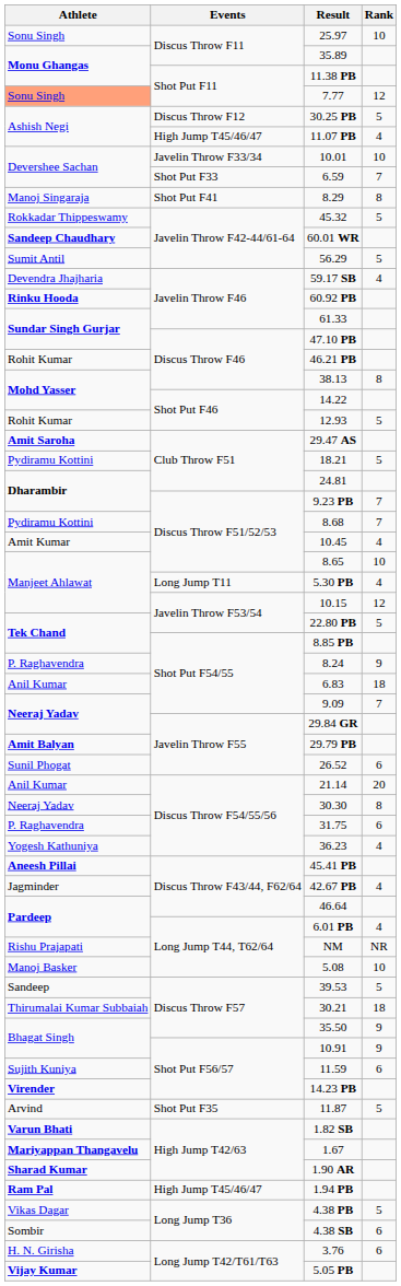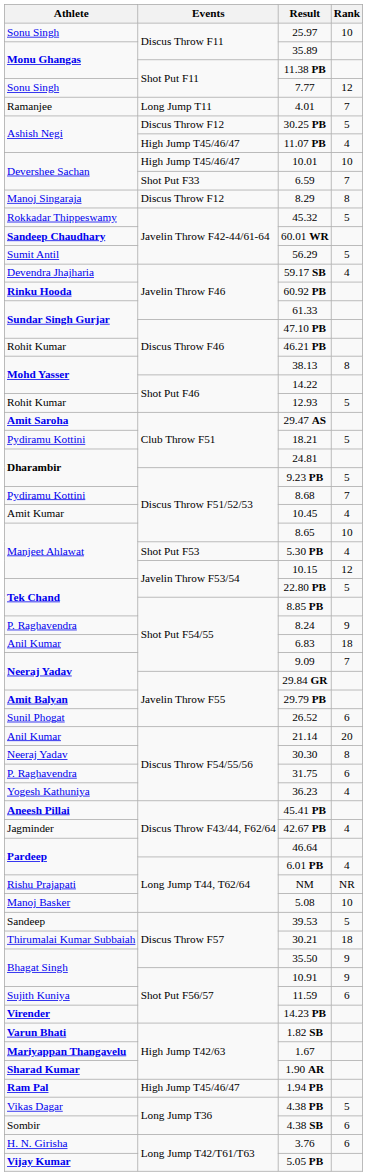 <table class="wikitable" style="text-align:center; font-size:90%">
 <tr>
 <th>Athlete</th>
 <th>Events</th>
 <th>Result</th>
 <th>Rank</th>
 </tr>
 <tr>
 <td align="left"><a href='#'>Sonu Singh</a></td>
 <td align="left" rowspan="2">Discus Throw F11</td>
 <td>25.97</td>
 <td>10</td>
 </tr>
 <tr>
 <td align="left" rowspan=2><strong><a href='#'>Monu Ghangas</a></strong></td>
 <td>35.89</td>
 <td></td>
 </tr>
 <tr>
 <td align="left" rowspan="2">Shot Put F11</td>
 <td>11.38 <strong>PB</strong></td>
 <td></td>
 </tr>
 <tr>
-<td align="left" style="background: lightsalmon;"><a href='#'>Sonu Singh</a></td>
+<td align="left"><a href='#'>Sonu Singh</a></td>
 <td>7.77</td>
 <td>12</td>
+</tr>
+<tr>
+<td align="left">Ramanjee</td>
+<td align="left">Long Jump T11</td>
+<td>4.01</td>
+<td>7</td>
 </tr>
 <tr>
 <td align="left" rowspan=2><a href='#'>Ashish Negi</a></td>
 <td align="left">Discus Throw F12</td>
 <td>30.25 <strong>PB</strong></td>
 <td>5</td>
 </tr>
 <tr>
 <td align="left">High Jump T45/46/47</td>
 <td>11.07 <strong>PB</strong></td>
 <td>4</td>
 </tr>
 <tr>
 <td align="left" rowspan=2><a href='#'>Devershee Sachan</a></td>
-<td align="left">Javelin Throw F33/34</td>
+<td align="left">High Jump T45/46/47</td>
 <td>10.01</td>
 <td>10</td>
 </tr>
 <tr>
 <td align="left">Shot Put F33</td>
 <td>6.59</td>
 <td>7</td>
 </tr>
 <tr>
 <td align="left"><a href='#'>Manoj Singaraja</a></td>
-<td align="left">Shot Put F41</td>
+<td align="left">Discus Throw F12</td>
 <td>8.29</td>
 <td>8</td>
 </tr>
 <tr>
 <td align="left"><a href='#'>Rokkadar Thippeswamy</a></td>
 <td align="left" rowspan="3">Javelin Throw F42-44/61-64</td>
 <td>45.32</td>
 <td>5</td>
 </tr>
 <tr>
 <td align="left"><strong><a href='#'>Sandeep Chaudhary</a></strong></td>
 <td>60.01 <strong>WR</strong></td>
 <td></td>
 </tr>
 <tr>
 <td align="left"><a href='#'>Sumit Antil</a></td>
 <td>56.29</td>
 <td>5</td>
 </tr>
 <tr>
 <td align="left"><a href='#'>Devendra Jhajharia</a></td>
 <td align="left" rowspan="3">Javelin Throw F46</td>
 <td>59.17 <strong>SB</strong></td>
 <td>4</td>
 </tr>
 <tr>
 <td align="left"><strong><a href='#'>Rinku Hooda</a></strong></td>
 <td>60.92 <strong>PB</strong></td>
 <td></td>
 </tr>
 <tr>
 <td align="left" rowspan=2><strong><a href='#'>Sundar Singh Gurjar</a></strong></td>
 <td>61.33</td>
 <td></td>
 </tr>
 <tr>
 <td align="left" rowspan="3">Discus Throw F46</td>
 <td>47.10 <strong>PB</strong></td>
 <td></td>
 </tr>
 <tr>
 <td align="left">Rohit Kumar</td>
 <td>46.21 <strong>PB</strong></td>
 <td></td>
 </tr>
 <tr>
 <td align="left" rowspan=2><strong><a href='#'>Mohd Yasser</a></strong></td>
 <td>38.13</td>
 <td>8</td>
 </tr>
 <tr>
 <td align="left" rowspan="2">Shot Put F46</td>
 <td>14.22</td>
 <td></td>
 </tr>
 <tr>
 <td align="left">Rohit Kumar</td>
 <td>12.93</td>
 <td>5</td>
 </tr>
 <tr>
 <td align="left"><strong><a href='#'>Amit Saroha</a></strong></td>
 <td align="left" rowspan="3">Club Throw F51</td>
 <td>29.47 <strong>AS</strong></td>
 <td></td>
 </tr>
 <tr>
 <td align="left"><a href='#'>Pydiramu Kottini</a></td>
 <td>18.21</td>
 <td>5</td>
 </tr>
 <tr>
 <td align="left" rowspan=2><strong>Dharambir</strong></td>
 <td>24.81</td>
 <td></td>
 </tr>
 <tr>
 <td align="left" rowspan="4">Discus Throw F51/52/53</td>
 <td>9.23 <strong>PB</strong></td>
-<td>7</td>
+<td>5</td>
 </tr>
 <tr>
 <td align="left"><a href='#'>Pydiramu Kottini</a></td>
 <td>8.68</td>
 <td>7</td>
 </tr>
 <tr>
 <td align="left">Amit Kumar</td>
 <td>10.45</td>
 <td>4</td>
 </tr>
 <tr>
 <td align="left" rowspan=3><a href='#'>Manjeet Ahlawat</a></td>
 <td>8.65</td>
 <td>10</td>
 </tr>
 <tr>
-<td align="left">Long Jump T11</td>
+<td align="left">Shot Put F53</td>
 <td>5.30 <strong>PB</strong></td>
 <td>4</td>
 </tr>
 <tr>
 <td align="left" rowspan="2">Javelin Throw F53/54</td>
 <td>10.15</td>
 <td>12</td>
 </tr>
 <tr>
 <td align="left" rowspan=2><strong><a href='#'>Tek Chand</a></strong></td>
 <td>22.80 <strong>PB</strong></td>
 <td>5</td>
 </tr>
 <tr>
 <td align="left" rowspan="4">Shot Put F54/55</td>
 <td>8.85 <strong>PB</strong></td>
 <td></td>
 </tr>
 <tr>
 <td align="left"><a href='#'>P. Raghavendra</a></td>
 <td>8.24</td>
 <td>9</td>
 </tr>
 <tr>
 <td align="left"><a href='#'>Anil Kumar</a></td>
 <td>6.83</td>
 <td>18</td>
 </tr>
 <tr>
 <td align="left" rowspan=2><strong><a href='#'>Neeraj Yadav</a></strong></td>
 <td>9.09</td>
 <td>7</td>
 </tr>
 <tr>
 <td align="left" rowspan="3">Javelin Throw F55</td>
 <td>29.84 <strong>GR</strong></td>
 <td></td>
 </tr>
 <tr>
 <td align="left"><strong><a href='#'>Amit Balyan</a></strong></td>
 <td>29.79 <strong>PB</strong></td>
 <td></td>
 </tr>
 <tr>
 <td align="left"><a href='#'>Sunil Phogat</a></td>
 <td>26.52</td>
 <td>6</td>
 </tr>
 <tr>
 <td align="left"><a href='#'>Anil Kumar</a></td>
 <td align="left" rowspan="4">Discus Throw F54/55/56</td>
 <td>21.14</td>
 <td>20</td>
 </tr>
 <tr>
 <td align="left"><a href='#'>Neeraj Yadav</a></td>
 <td>30.30</td>
 <td>8</td>
 </tr>
 <tr>
 <td align="left"><a href='#'>P. Raghavendra</a></td>
 <td>31.75</td>
 <td>6</td>
 </tr>
 <tr>
 <td align="left"><a href='#'>Yogesh Kathuniya</a></td>
 <td>36.23</td>
 <td>4</td>
 </tr>
 <tr>
 <td align="left"><strong><a href='#'>Aneesh Pillai</a></strong></td>
 <td align="left" rowspan="3">Discus Throw F43/44, F62/64</td>
 <td>45.41 <strong>PB</strong></td>
 <td></td>
 </tr>
 <tr>
 <td align="left">Jagminder</td>
 <td>42.67 <strong>PB</strong></td>
 <td>4</td>
 </tr>
 <tr>
 <td align="left" rowspan=2><strong><a href='#'>Pardeep</a></strong></td>
 <td>46.64</td>
 <td></td>
 </tr>
 <tr>
 <td align="left" rowspan="3">Long Jump T44, T62/64</td>
 <td>6.01 <strong>PB</strong></td>
 <td>4</td>
 </tr>
 <tr>
 <td align="left"><a href='#'>Rishu Prajapati</a></td>
 <td>NM</td>
 <td>NR</td>
 </tr>
 <tr>
 <td align="left"><a href='#'>Manoj Basker</a></td>
 <td>5.08</td>
 <td>10</td>
 </tr>
 <tr>
 <td align="left">Sandeep</td>
 <td align="left" rowspan="3">Discus Throw F57</td>
 <td>39.53</td>
 <td>5</td>
 </tr>
 <tr>
 <td align="left"><a href='#'>Thirumalai Kumar Subbaiah</a></td>
 <td>30.21</td>
 <td>18</td>
 </tr>
 <tr>
 <td align="left" rowspan=2><a href='#'>Bhagat Singh</a></td>
 <td>35.50</td>
 <td>9</td>
 </tr>
 <tr>
 <td align="left" rowspan="3">Shot Put F56/57</td>
 <td>10.91</td>
 <td>9</td>
 </tr>
 <tr>
 <td align="left"><a href='#'>Sujith Kuniya</a></td>
 <td>11.59</td>
 <td>6</td>
 </tr>
 <tr>
 <td align="left"><strong><a href='#'>Virender</a></strong></td>
 <td>14.23 <strong>PB</strong></td>
 <td></td>
 </tr>
 <tr>
-<td align="left">Arvind</td>
-<td align="left">Shot Put F35</td>
-<td>11.87</td>
-<td>5</td>
-</tr>
-<tr>
 <td align="left"><strong><a href='#'>Varun Bhati</a></strong></td>
 <td align="left" rowspan="3">High Jump T42/63</td>
 <td>1.82 <strong>SB</strong></td>
 <td></td>
 </tr>
 <tr>
 <td align="left"><strong><a href='#'>Mariyappan Thangavelu</a></strong></td>
 <td>1.67</td>
 <td></td>
 </tr>
 <tr>
 <td align="left"><strong><a href='#'>Sharad Kumar</a></strong></td>
 <td>1.90 <strong>AR</strong></td>
 <td></td>
 </tr>
 <tr>
 <td align="left"><a href='#'><strong>Ram Pal</strong></a></td>
 <td align="left">High Jump T45/46/47</td>
 <td>1.94 <strong>PB</strong></td>
 <td></td>
 </tr>
 <tr>
 <td align="left"><a href='#'>Vikas Dagar</a></td>
 <td align="left" rowspan="2">Long Jump T36</td>
 <td>4.38 <strong>PB</strong></td>
 <td>5</td>
 </tr>
 <tr>
 <td align="left">Sombir</td>
 <td>4.38 <strong>SB</strong></td>
 <td>6</td>
 </tr>
 <tr>
 <td align="left"><a href='#'>H. N. Girisha</a></td>
 <td align="left" rowspan="2">Long Jump T42/T61/T63</td>
 <td>3.76</td>
 <td>6</td>
 </tr>
 <tr>
 <td align="left"><strong><a href='#'>Vijay Kumar</a></strong></td>
 <td>5.05 <strong>PB</strong></td>
 <td></td>
 </tr>
 </table>
